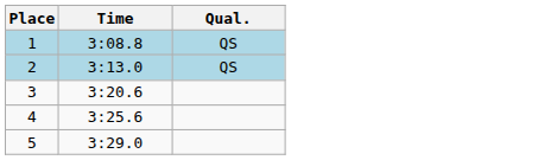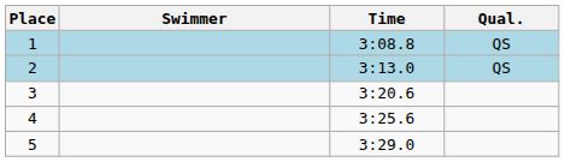 <table class=wikitable style="text-align:center">
 <tr>
 <th>Place</th>
+<th width=220>Swimmer</th>
 <th width=90>Time</th>
 <th width=90>Qual.</th>
 </tr>
 <tr bgcolor=lightblue>
 <td>1</td>
+<td align=left></td>
 <td>3:08.8</td>
 <td>QS</td>
 </tr>
 <tr bgcolor=lightblue>
 <td>2</td>
+<td align=left></td>
 <td>3:13.0</td>
 <td>QS</td>
 </tr>
 <tr>
 <td>3</td>
+<td align=left></td>
 <td>3:20.6</td>
 <td></td>
 </tr>
 <tr>
 <td>4</td>
+<td align=left></td>
 <td>3:25.6</td>
 <td></td>
 </tr>
 <tr>
 <td>5</td>
+<td align=left></td>
 <td>3:29.0</td>
 <td></td>
 </tr>
 </table>
